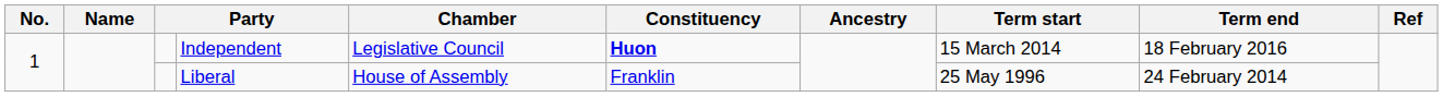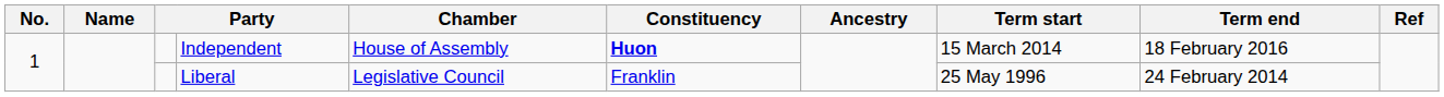 <table class="wikitable sortable" width="100%">
 <tr>
 <th>No.</th>
 <th>Name</th>
 <th colspan="2">Party</th>
 <th>Chamber</th>
 <th>Constituency</th>
 <th>Ancestry</th>
 <th>Term start</th>
 <th>Term end</th>
 <th class=unsortable>Ref</th>
 </tr>
 <tr>
 <td rowspan="2" align=center>1</td>
 <td rowspan="2"></td>
 <td> </td>
 <td><a href='#'>Independent</a></td>
-<td><a href='#'>Legislative Council</a></td>
+<td><a href='#'>House of Assembly</a></td>
 <td><strong><a href='#'>Huon</a></strong></td>
 <td rowspan="2"></td>
 <td>15 March 2014</td>
 <td>18 February 2016</td>
 <td rowspan="2" align=center></td>
 </tr>
 <tr>
 <td> </td>
 <td><a href='#'>Liberal</a></td>
-<td><a href='#'>House of Assembly</a></td>
+<td><a href='#'>Legislative Council</a></td>
 <td><a href='#'>Franklin</a></td>
 <td>25 May 1996</td>
 <td>24 February 2014</td>
 </tr>
 </table>
